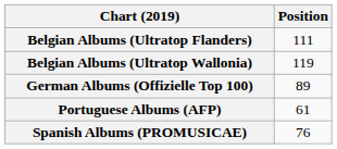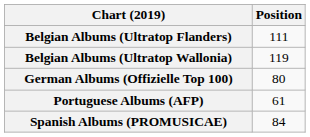 <table class="wikitable sortable plainrowheaders" style="text-align:center">
 <tr>
 <th scope="col" style="width:18em;">Chart (2019)</th>
 <th scope="col">Position</th>
 </tr>
 <tr>
 <th scope="row">Belgian Albums (Ultratop Flanders)</th>
 <td>111</td>
 </tr>
 <tr>
 <th scope="row">Belgian Albums (Ultratop Wallonia)</th>
 <td>119</td>
 </tr>
 <tr>
 <th scope="row">German Albums (Offizielle Top 100)</th>
-<td>89</td>
+<td>80</td>
 </tr>
 <tr>
 <th scope="row">Portuguese Albums (AFP)</th>
 <td>61</td>
 </tr>
 <tr>
 <th scope="row">Spanish Albums (PROMUSICAE)</th>
-<td>76</td>
+<td>84</td>
 </tr>
 </table>
